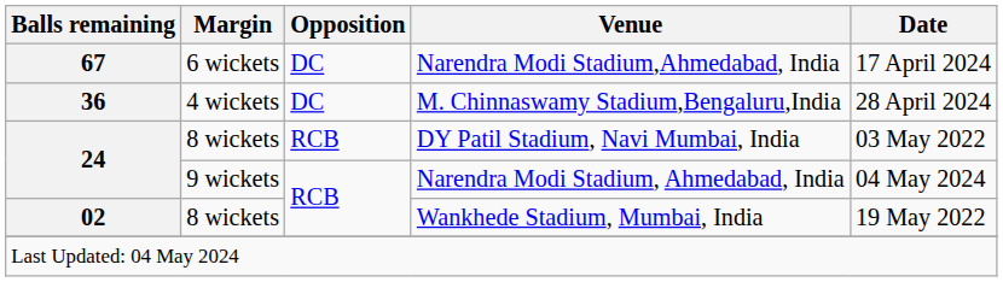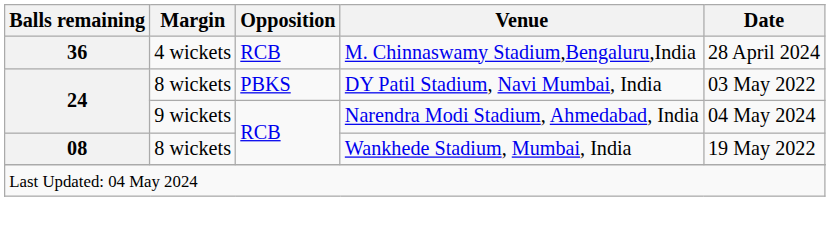 <table class="wikitable">
 <tr>
 <th>Balls remaining</th>
 <th>Margin</th>
 <th>Opposition</th>
 <th>Venue</th>
 <th>Date</th>
 </tr>
 <tr>
-<th>67</th>
-<td>6 wickets</td>
-<td><a href='#'>DC</a></td>
-<td><a href='#'>Narendra Modi Stadium</a>,<a href='#'>Ahmedabad</a>, India</td>
-<td>17 April 2024</td>
-</tr>
-<tr>
 <th>36</th>
 <td>4 wickets</td>
-<td><a href='#'>DC</a></td>
+<td><a href='#'>RCB</a></td>
 <td><a href='#'>M. Chinnaswamy Stadium</a>,<a href='#'>Bengaluru</a>,India</td>
 <td>28 April 2024</td>
 </tr>
 <tr>
 <th rowspan="2">24</th>
 <td>8 wickets</td>
-<td><a href='#'>RCB</a></td>
+<td><a href='#'>PBKS</a></td>
 <td><a href='#'>DY Patil Stadium</a>, <a href='#'>Navi Mumbai</a>, India</td>
 <td>03 May 2022</td>
 </tr>
 <tr>
 <td>9 wickets</td>
 <td rowspan="2"><a href='#'>RCB</a></td>
 <td><a href='#'>Narendra Modi Stadium</a>, <a href='#'>Ahmedabad</a>, India</td>
 <td>04 May 2024</td>
 </tr>
 <tr>
-<th>02</th>
+<th>08</th>
 <td>8 wickets</td>
 <td><a href='#'>Wankhede Stadium</a>, <a href='#'>Mumbai</a>, India</td>
 <td>19 May 2022</td>
 </tr>
 <tr>
 </tr>
 <tr class=sortbottom>
 <td colspan=5><small>Last Updated: 04 May 2024</small></td>
 </tr>
 </table>
